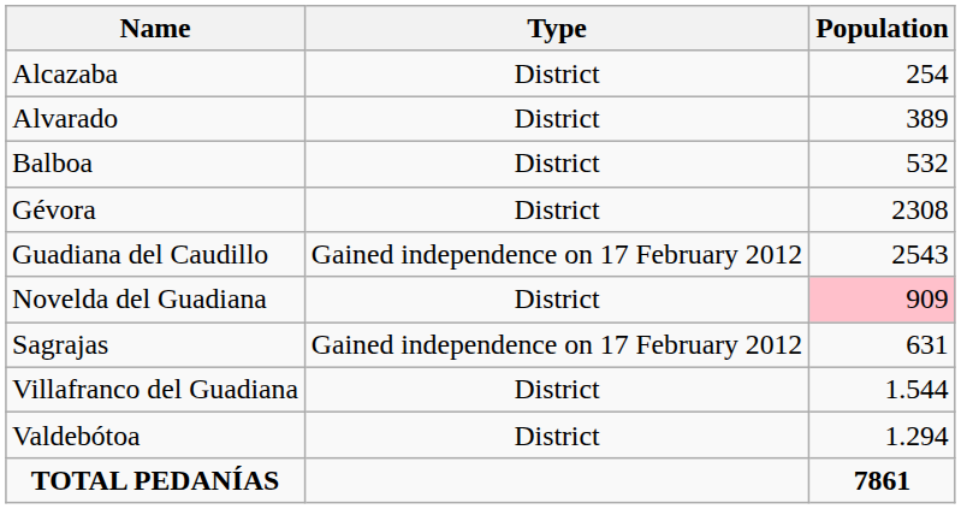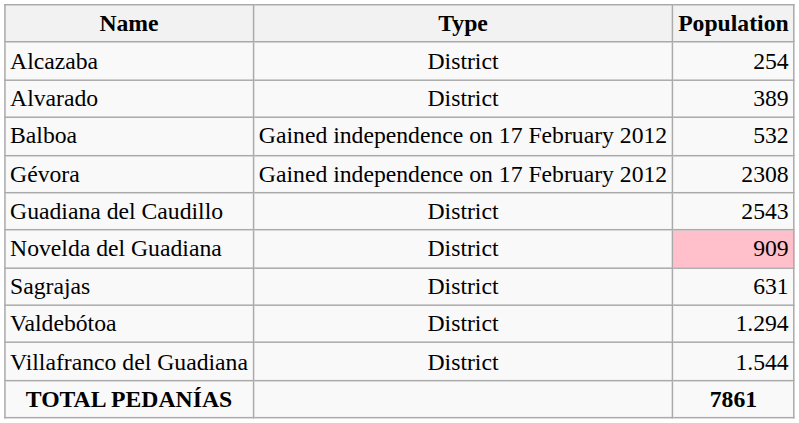 <table class="wikitable" style="margin: 1em auto;">
 <tr>
 <th>Name</th>
 <th>Type</th>
 <th>Population</th>
 </tr>
 <tr>
 <td>Alcazaba</td>
 <td style="text-align:center;">District</td>
 <td style="text-align:right;">254</td>
 </tr>
 <tr>
 <td>Alvarado</td>
 <td style="text-align:center;">District</td>
 <td style="text-align:right;">389</td>
 </tr>
 <tr>
 <td>Balboa</td>
-<td style="text-align:center;">District</td>
+<td style="text-align:center;">Gained independence on 17 February 2012</td>
 <td style="text-align:right;">532</td>
 </tr>
 <tr>
 <td>Gévora</td>
-<td style="text-align:center;">District</td>
+<td style="text-align:center;">Gained independence on 17 February 2012</td>
 <td style="text-align:right;">2308</td>
 </tr>
 <tr>
 <td>Guadiana del Caudillo</td>
-<td style="text-align:center;">Gained independence on 17 February 2012</td>
+<td style="text-align:center;">District</td>
 <td style="text-align:right;">2543</td>
 </tr>
 <tr>
 <td>Novelda del Guadiana</td>
 <td style="text-align:center;">District</td>
 <td style="background: pink; text-align:right;">909</td>
 </tr>
 <tr>
 <td>Sagrajas</td>
-<td style="text-align:center;">Gained independence on 17 February 2012</td>
+<td style="text-align:center;">District</td>
 <td style="text-align:right;">631</td>
+</tr>
+<tr>
+<td>Valdebótoa</td>
+<td style="text-align:center;">District</td>
+<td style="text-align:right;">1.294</td>
 </tr>
 <tr>
 <td>Villafranco del Guadiana</td>
 <td style="text-align:center;">District</td>
 <td style="text-align:right;">1.544</td>
 </tr>
 <tr>
-<td>Valdebótoa</td>
-<td style="text-align:center;">District</td>
-<td style="text-align:right;">1.294</td>
-</tr>
-<tr>
 <td style="text-align:center;"><strong>TOTAL PEDANÍAS</strong></td>
 <td style="text-align:left;"></td>
 <td style="text-align:center;"><strong>7861</strong></td>
 </tr>
 </table>
